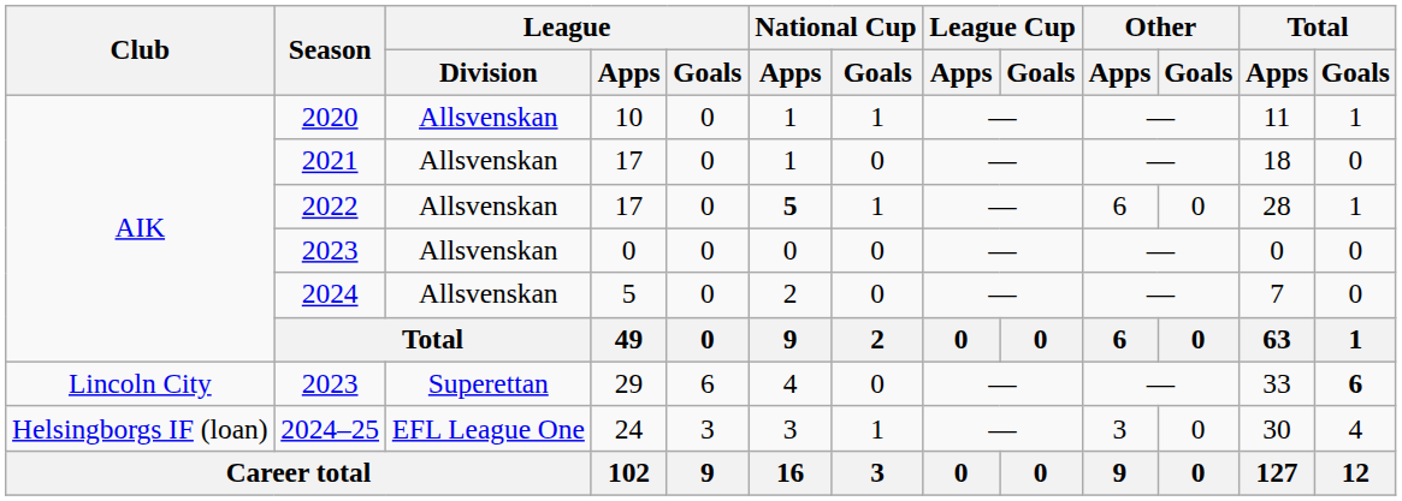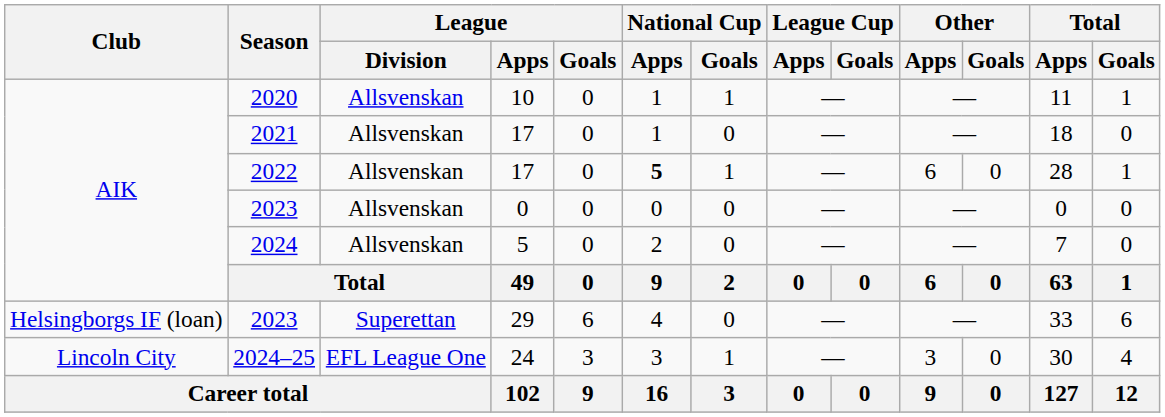 <table class="wikitable" style="text-align:center;">
 <tr>
 <th rowspan="2">Club</th>
 <th rowspan="2">Season</th>
 <th colspan="3">League</th>
 <th colspan="2">National Cup</th>
 <th colspan="2">League Cup</th>
 <th colspan="2">Other</th>
 <th colspan="2">Total</th>
 </tr>
 <tr>
 <th>Division</th>
 <th>Apps</th>
 <th>Goals</th>
 <th>Apps</th>
 <th>Goals</th>
 <th>Apps</th>
 <th>Goals</th>
 <th>Apps</th>
 <th>Goals</th>
 <th>Apps</th>
 <th>Goals</th>
 </tr>
 <tr>
 <td rowspan="6"><a href='#'>AIK</a></td>
 <td><a href='#'>2020</a></td>
 <td><a href='#'>Allsvenskan</a></td>
 <td>10</td>
 <td>0</td>
 <td>1</td>
 <td>1</td>
 <td colspan="2">—</td>
 <td colspan="2">—</td>
 <td>11</td>
 <td>1</td>
 </tr>
 <tr>
 <td><a href='#'>2021</a></td>
 <td>Allsvenskan</td>
 <td>17</td>
 <td>0</td>
 <td>1</td>
 <td>0</td>
 <td colspan="2">—</td>
 <td colspan="2">—</td>
 <td>18</td>
 <td>0</td>
 </tr>
 <tr>
 <td><a href='#'>2022</a></td>
 <td>Allsvenskan</td>
 <td>17</td>
 <td>0</td>
 <td><strong>5</strong></td>
 <td>1</td>
 <td colspan="2">—</td>
 <td>6</td>
 <td>0</td>
 <td>28</td>
 <td>1</td>
 </tr>
 <tr>
 <td><a href='#'>2023</a></td>
 <td>Allsvenskan</td>
 <td>0</td>
 <td>0</td>
 <td>0</td>
 <td>0</td>
 <td colspan="2">—</td>
 <td colspan="2">—</td>
 <td>0</td>
 <td>0</td>
 </tr>
 <tr>
 <td><a href='#'>2024</a></td>
 <td>Allsvenskan</td>
 <td>5</td>
 <td>0</td>
 <td>2</td>
 <td>0</td>
 <td colspan="2">—</td>
 <td colspan="2">—</td>
 <td>7</td>
 <td>0</td>
 </tr>
 <tr>
 <th colspan="2">Total</th>
 <th>49</th>
 <th>0</th>
 <th>9</th>
 <th>2</th>
 <th>0</th>
 <th>0</th>
 <th>6</th>
 <th>0</th>
 <th>63</th>
 <th>1</th>
 </tr>
 <tr>
-<td><a href='#'>Lincoln City</a></td>
+<td><a href='#'>Helsingborgs IF</a> (loan)</td>
 <td><a href='#'>2023</a></td>
 <td><a href='#'>Superettan</a></td>
 <td>29</td>
 <td>6</td>
 <td>4</td>
 <td>0</td>
 <td colspan="2">—</td>
 <td colspan="2">—</td>
 <td>33</td>
-<td><strong>6</strong></td>
+<td>6</td>
 </tr>
 <tr>
-<td><a href='#'>Helsingborgs IF</a> (loan)</td>
+<td><a href='#'>Lincoln City</a></td>
 <td><a href='#'>2024–25</a></td>
 <td><a href='#'>EFL League One</a></td>
 <td>24</td>
 <td>3</td>
 <td>3</td>
 <td>1</td>
 <td colspan="2">—</td>
 <td>3</td>
 <td>0</td>
 <td>30</td>
 <td>4</td>
 </tr>
 <tr>
 <th colspan="3">Career total</th>
 <th>102</th>
 <th>9</th>
 <th>16</th>
 <th>3</th>
 <th>0</th>
 <th>0</th>
 <th>9</th>
 <th>0</th>
 <th>127</th>
 <th>12</th>
 </tr>
 </table>
